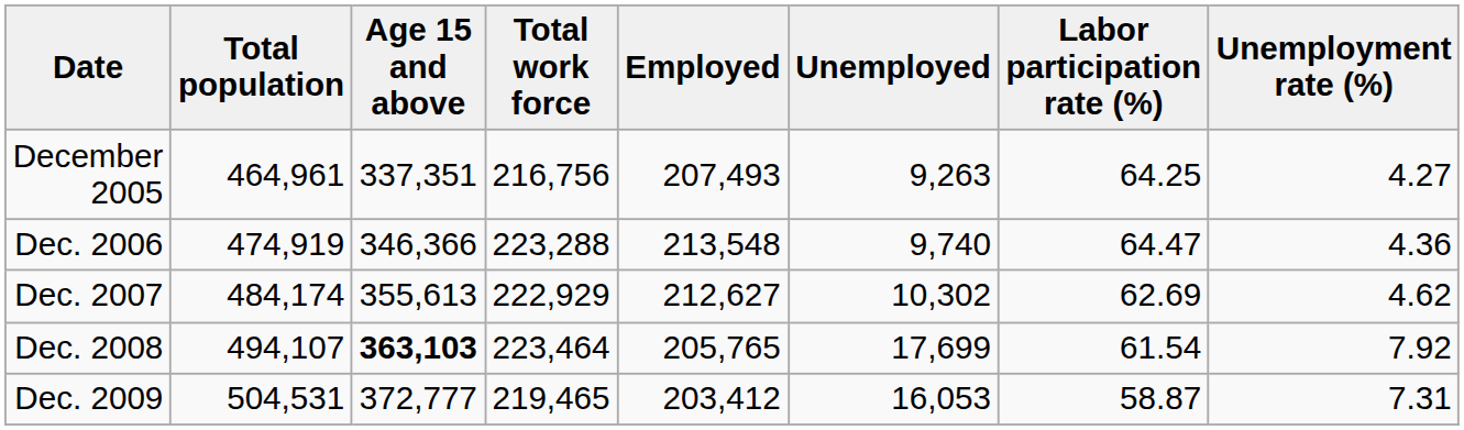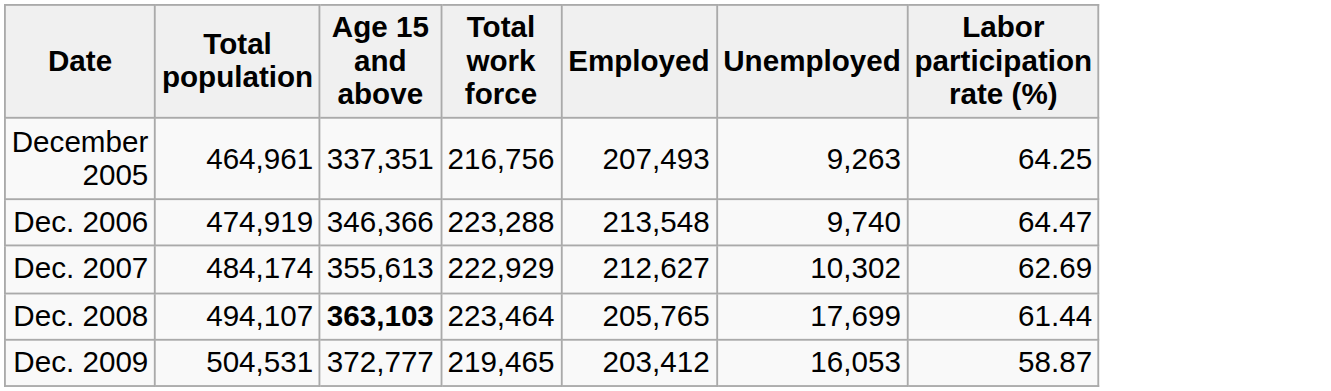 <table class="wikitable" style="text-align:right; width:80%;">
 <tr>
 <td style="text-align:center; background:#f0f0f0;"><strong>Date</strong></td>
 <td style="text-align:center; background:#f0f0f0;"><strong>Total population</strong></td>
 <td style="text-align:center; background:#f0f0f0;"><strong>Age 15 and above</strong></td>
 <td style="text-align:center; background:#f0f0f0;"><strong>Total work force</strong></td>
 <td style="text-align:center; background:#f0f0f0;"><strong>Employed</strong></td>
 <td style="text-align:center; background:#f0f0f0;"><strong>Unemployed</strong></td>
 <td style="text-align:center; background:#f0f0f0;"><strong>Labor participation rate (%)</strong></td>
-<td style="text-align:center; background:#f0f0f0;"><strong>Unemployment rate (%)</strong></td>
 </tr>
 <tr>
 <td>December 2005</td>
 <td>464,961</td>
 <td>337,351</td>
 <td>216,756</td>
 <td>207,493</td>
 <td>9,263</td>
 <td>64.25</td>
-<td>4.27</td>
 </tr>
 <tr>
 <td>Dec. 2006</td>
 <td>474,919</td>
 <td>346,366</td>
 <td>223,288</td>
 <td>213,548</td>
 <td>9,740</td>
 <td>64.47</td>
-<td>4.36</td>
 </tr>
 <tr>
 <td>Dec. 2007</td>
 <td>484,174</td>
 <td>355,613</td>
 <td>222,929</td>
 <td>212,627</td>
 <td>10,302</td>
 <td>62.69</td>
-<td>4.62</td>
 </tr>
 <tr>
 <td>Dec. 2008</td>
 <td>494,107</td>
 <td><strong>363,103</strong></td>
 <td>223,464</td>
 <td>205,765</td>
 <td>17,699</td>
-<td>61.54</td>
-<td>7.92</td>
+<td>61.44</td>
 </tr>
 <tr>
 <td>Dec. 2009</td>
 <td>504,531</td>
 <td>372,777</td>
 <td>219,465</td>
 <td>203,412</td>
 <td>16,053</td>
 <td>58.87</td>
-<td>7.31</td>
 </tr>
 </table>
